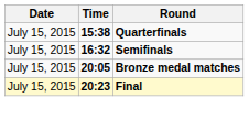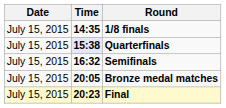 <table class="wikitable">
 <tr>
 <th>Date</th>
 <th>Time</th>
 <th>Round</th>
 </tr>
 <tr>
 <td>July 15, 2015</td>
-<td><strong>15:38</strong></td>
+<td><strong>14:35</strong></td>
+<td><strong>1/8 finals</strong></td>
+</tr>
+<tr>
+<td>July 15, 2015</td>
+<td style="background: lavender;"><strong>15:38</strong></td>
 <td><strong>Quarterfinals</strong></td>
 </tr>
 <tr>
 <td>July 15, 2015</td>
 <td><strong>16:32</strong></td>
 <td><strong>Semifinals</strong></td>
 </tr>
 <tr>
 <td>July 15, 2015</td>
 <td><strong>20:05</strong></td>
 <td><strong>Bronze medal matches</strong></td>
 </tr>
 <tr style=background:lemonchiffon>
 <td>July 15, 2015</td>
 <td><strong>20:23</strong></td>
 <td><strong>Final</strong></td>
 </tr>
 </table>
